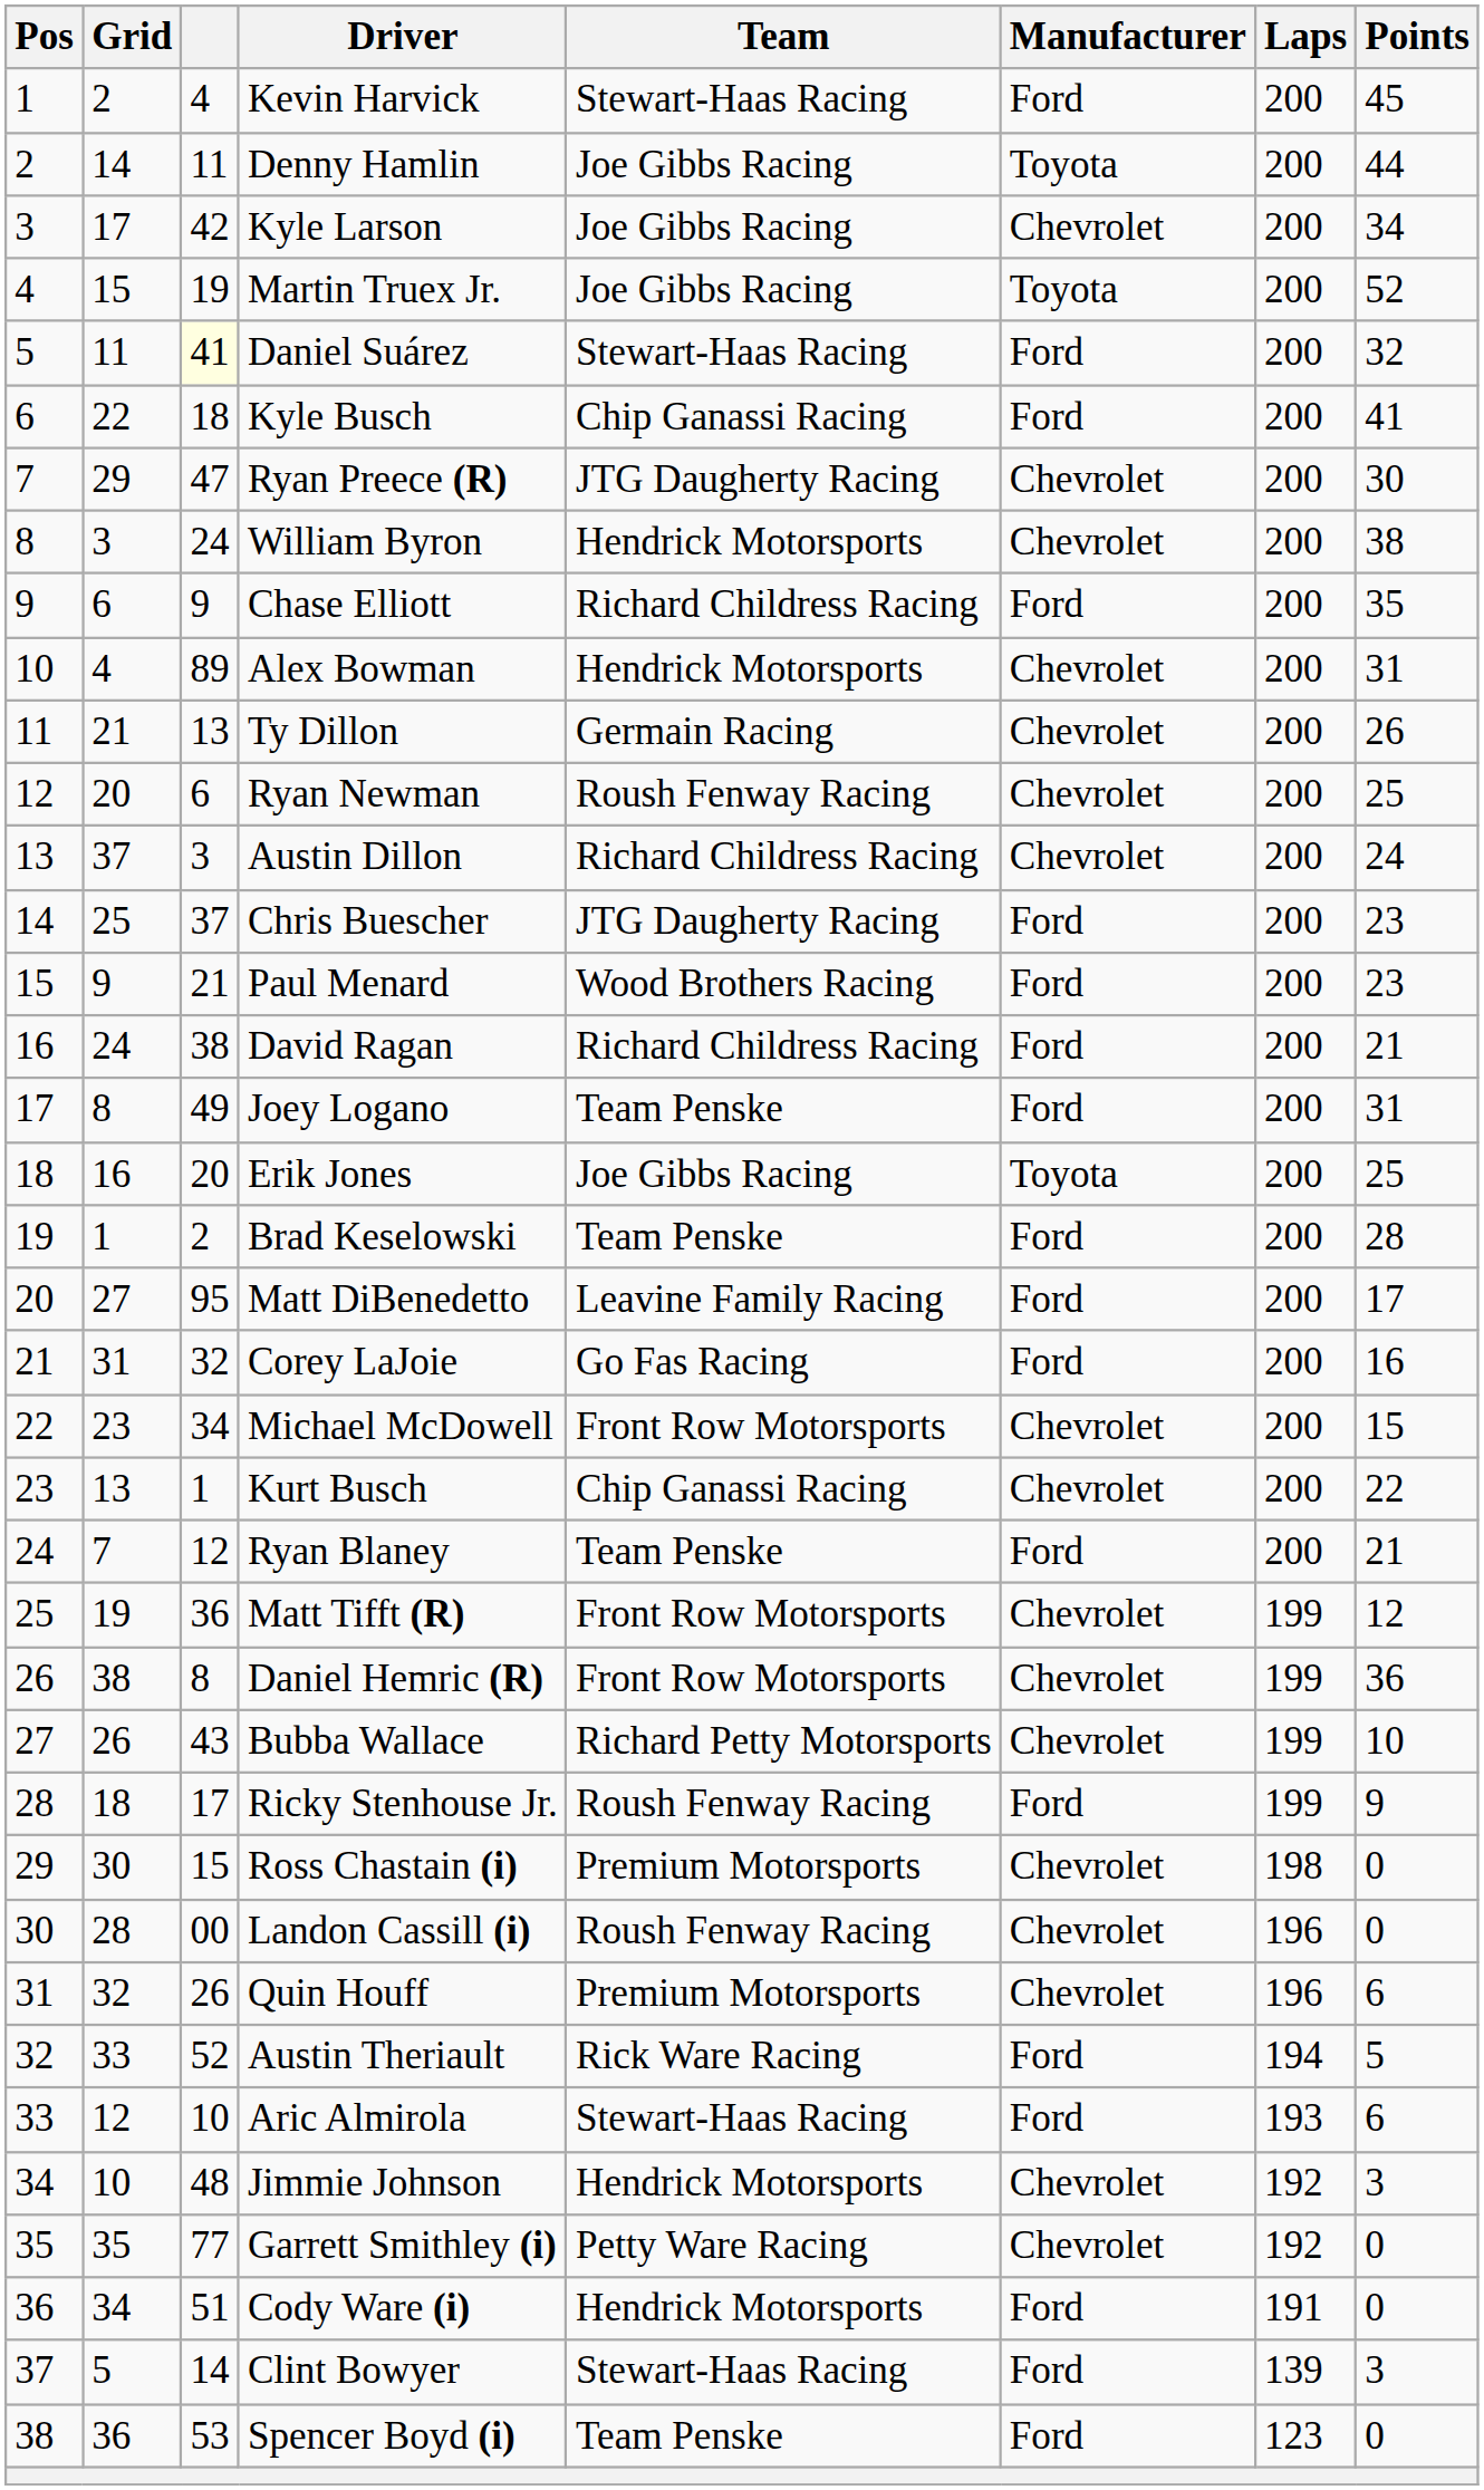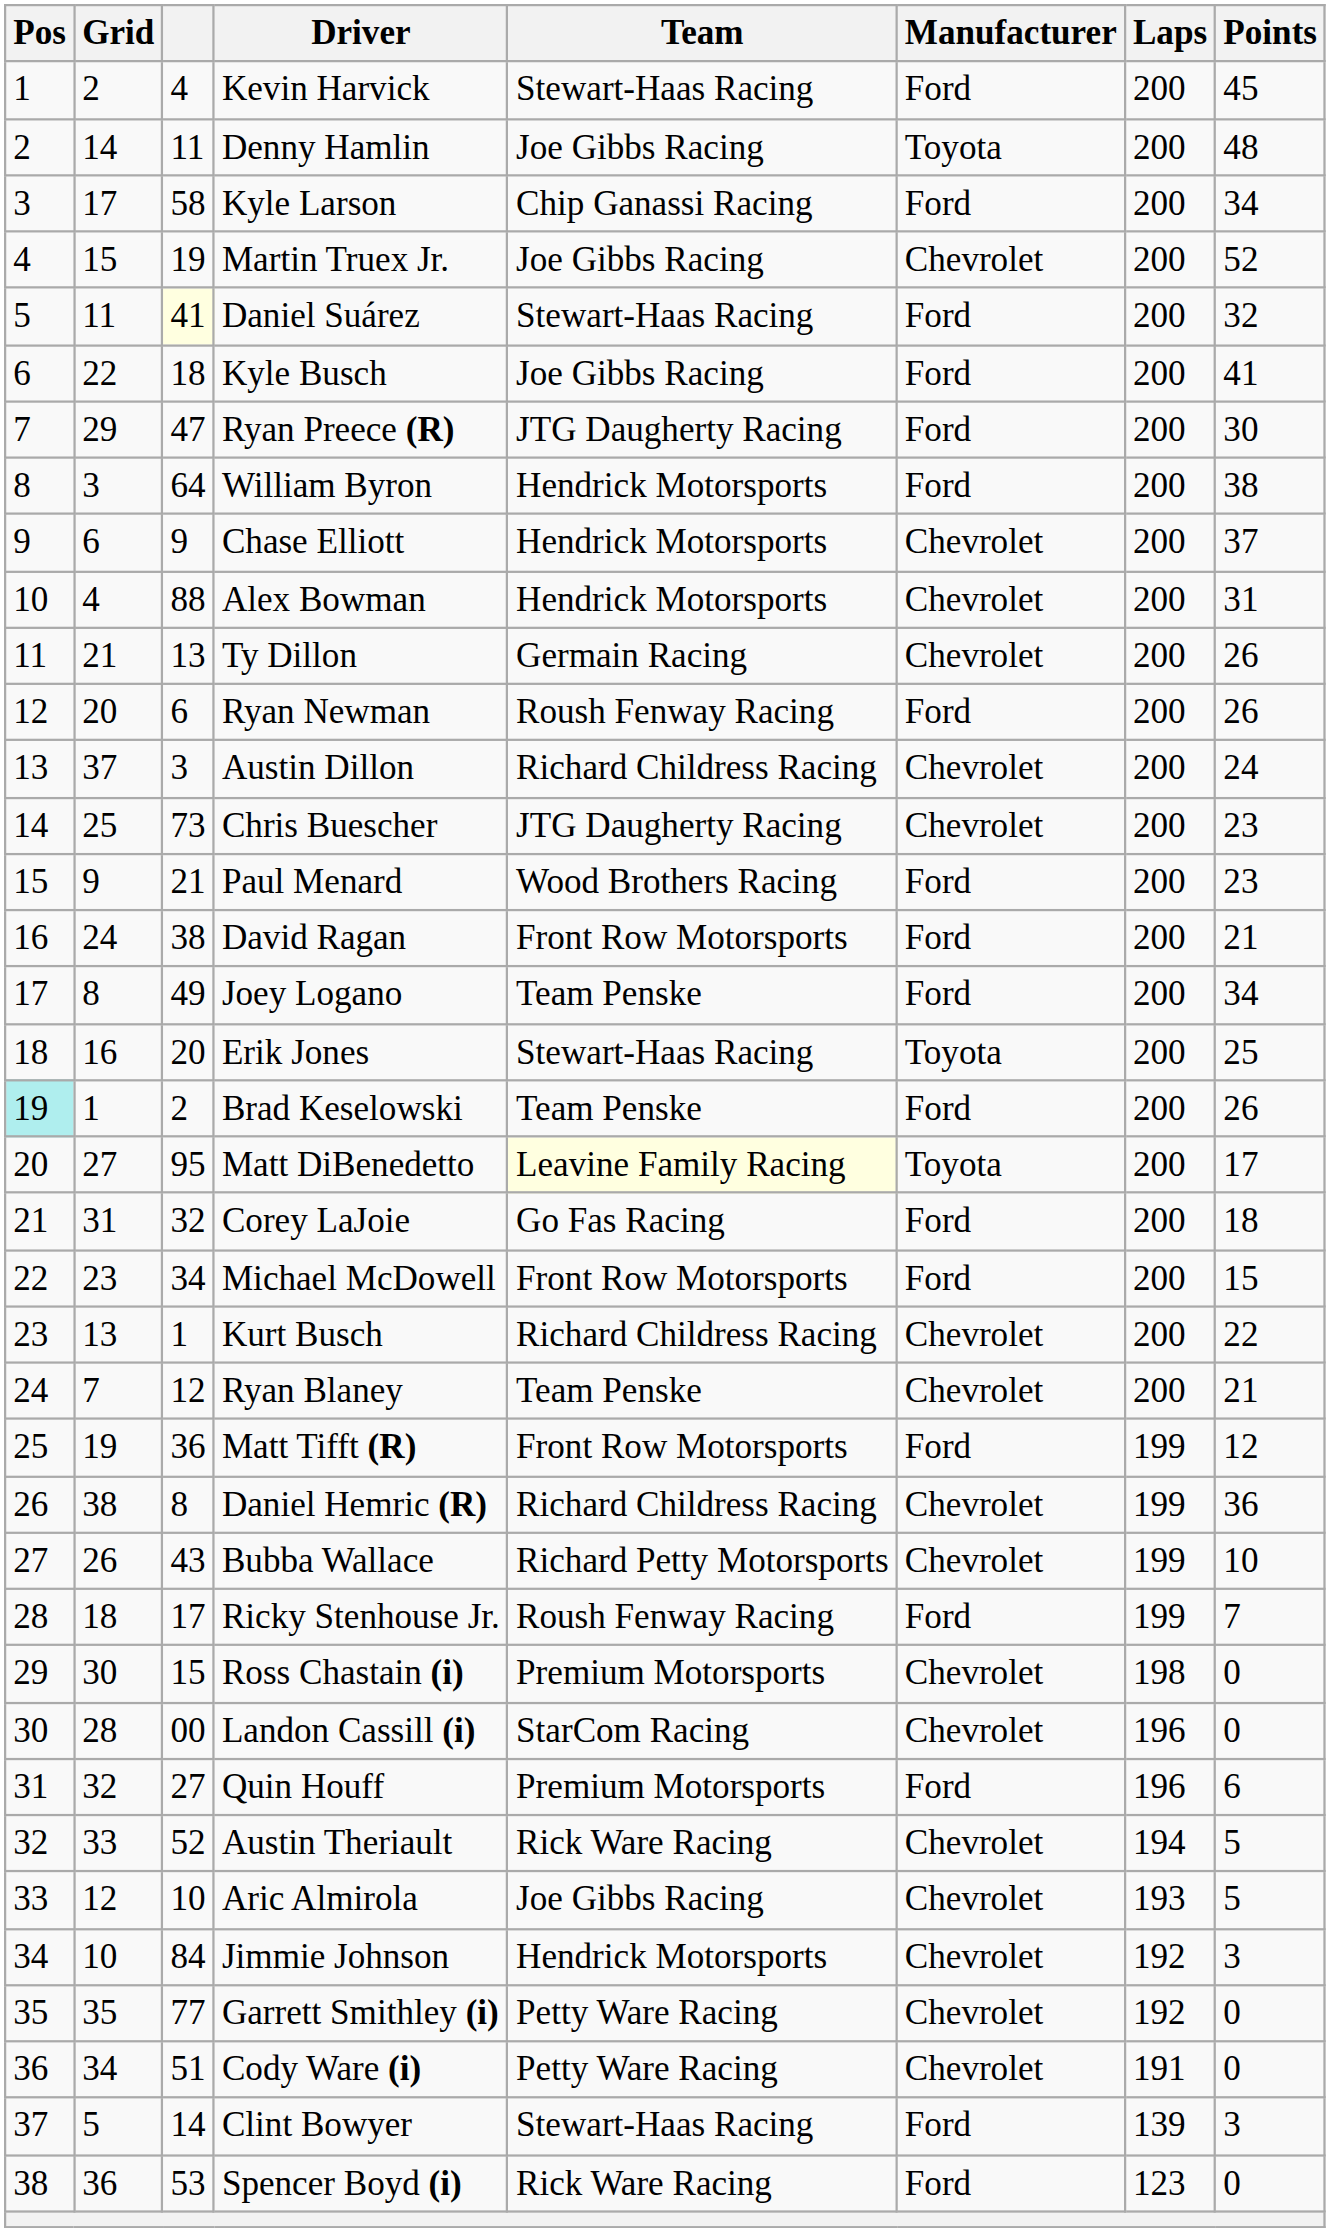 <table class="wikitable" style="font-size:98%">
 <tr>
 <th>Pos</th>
 <th>Grid</th>
 <th></th>
 <th>Driver</th>
 <th>Team</th>
 <th>Manufacturer</th>
 <th>Laps</th>
 <th>Points</th>
 </tr>
 <tr>
 <td>1</td>
 <td>2</td>
 <td>4</td>
 <td>Kevin Harvick</td>
 <td>Stewart-Haas Racing</td>
 <td>Ford</td>
 <td>200</td>
 <td>45</td>
 </tr>
 <tr>
 <td>2</td>
 <td>14</td>
 <td>11</td>
 <td>Denny Hamlin</td>
 <td>Joe Gibbs Racing</td>
 <td>Toyota</td>
 <td>200</td>
-<td>44</td>
+<td>48</td>
 </tr>
 <tr>
 <td>3</td>
 <td>17</td>
-<td>42</td>
+<td>58</td>
 <td>Kyle Larson</td>
-<td>Joe Gibbs Racing</td>
-<td>Chevrolet</td>
+<td>Chip Ganassi Racing</td>
+<td>Ford</td>
 <td>200</td>
 <td>34</td>
 </tr>
 <tr>
 <td>4</td>
 <td>15</td>
 <td>19</td>
 <td>Martin Truex Jr.</td>
 <td>Joe Gibbs Racing</td>
-<td>Toyota</td>
+<td>Chevrolet</td>
 <td>200</td>
 <td>52</td>
 </tr>
 <tr>
 <td>5</td>
 <td>11</td>
 <td style="background: lightyellow;">41</td>
 <td>Daniel Suárez</td>
 <td>Stewart-Haas Racing</td>
 <td>Ford</td>
 <td>200</td>
 <td>32</td>
 </tr>
 <tr>
 <td>6</td>
 <td>22</td>
 <td>18</td>
 <td>Kyle Busch</td>
-<td>Chip Ganassi Racing</td>
+<td>Joe Gibbs Racing</td>
 <td>Ford</td>
 <td>200</td>
 <td>41</td>
 </tr>
 <tr>
 <td>7</td>
 <td>29</td>
 <td>47</td>
 <td>Ryan Preece <strong>(R)</strong></td>
 <td>JTG Daugherty Racing</td>
-<td>Chevrolet</td>
+<td>Ford</td>
 <td>200</td>
 <td>30</td>
 </tr>
 <tr>
 <td>8</td>
 <td>3</td>
-<td>24</td>
+<td>64</td>
 <td>William Byron</td>
 <td>Hendrick Motorsports</td>
-<td>Chevrolet</td>
+<td>Ford</td>
 <td>200</td>
 <td>38</td>
 </tr>
 <tr>
 <td>9</td>
 <td>6</td>
 <td>9</td>
 <td>Chase Elliott</td>
-<td>Richard Childress Racing</td>
-<td>Ford</td>
+<td>Hendrick Motorsports</td>
+<td>Chevrolet</td>
 <td>200</td>
-<td>35</td>
+<td>37</td>
 </tr>
 <tr>
 <td>10</td>
 <td>4</td>
-<td>89</td>
+<td>88</td>
 <td>Alex Bowman</td>
 <td>Hendrick Motorsports</td>
 <td>Chevrolet</td>
 <td>200</td>
 <td>31</td>
 </tr>
 <tr>
 <td>11</td>
 <td>21</td>
 <td>13</td>
 <td>Ty Dillon</td>
 <td>Germain Racing</td>
 <td>Chevrolet</td>
 <td>200</td>
 <td>26</td>
 </tr>
 <tr>
 <td>12</td>
 <td>20</td>
 <td>6</td>
 <td>Ryan Newman</td>
 <td>Roush Fenway Racing</td>
-<td>Chevrolet</td>
+<td>Ford</td>
 <td>200</td>
-<td>25</td>
+<td>26</td>
 </tr>
 <tr>
 <td>13</td>
 <td>37</td>
 <td>3</td>
 <td>Austin Dillon</td>
 <td>Richard Childress Racing</td>
 <td>Chevrolet</td>
 <td>200</td>
 <td>24</td>
 </tr>
 <tr>
 <td>14</td>
 <td>25</td>
-<td>37</td>
+<td>73</td>
 <td>Chris Buescher</td>
 <td>JTG Daugherty Racing</td>
-<td>Ford</td>
+<td>Chevrolet</td>
 <td>200</td>
 <td>23</td>
 </tr>
 <tr>
 <td>15</td>
 <td>9</td>
 <td>21</td>
 <td>Paul Menard</td>
 <td>Wood Brothers Racing</td>
 <td>Ford</td>
 <td>200</td>
 <td>23</td>
 </tr>
 <tr>
 <td>16</td>
 <td>24</td>
 <td>38</td>
 <td>David Ragan</td>
-<td>Richard Childress Racing</td>
+<td>Front Row Motorsports</td>
 <td>Ford</td>
 <td>200</td>
 <td>21</td>
 </tr>
 <tr>
 <td>17</td>
 <td>8</td>
 <td>49</td>
 <td>Joey Logano</td>
 <td>Team Penske</td>
 <td>Ford</td>
 <td>200</td>
-<td>31</td>
+<td>34</td>
 </tr>
 <tr>
 <td>18</td>
 <td>16</td>
 <td>20</td>
 <td>Erik Jones</td>
-<td>Joe Gibbs Racing</td>
+<td>Stewart-Haas Racing</td>
 <td>Toyota</td>
 <td>200</td>
 <td>25</td>
 </tr>
 <tr>
-<td>19</td>
+<td style="background: paleturquoise;">19</td>
 <td>1</td>
 <td>2</td>
 <td>Brad Keselowski</td>
 <td>Team Penske</td>
 <td>Ford</td>
 <td>200</td>
-<td>28</td>
+<td>26</td>
 </tr>
 <tr>
 <td>20</td>
 <td>27</td>
 <td>95</td>
 <td>Matt DiBenedetto</td>
-<td>Leavine Family Racing</td>
-<td>Ford</td>
+<td style="background: lightyellow;">Leavine Family Racing</td>
+<td>Toyota</td>
 <td>200</td>
 <td>17</td>
 </tr>
 <tr>
 <td>21</td>
 <td>31</td>
 <td>32</td>
 <td>Corey LaJoie</td>
 <td>Go Fas Racing</td>
 <td>Ford</td>
 <td>200</td>
-<td>16</td>
+<td>18</td>
 </tr>
 <tr>
 <td>22</td>
 <td>23</td>
 <td>34</td>
 <td>Michael McDowell</td>
 <td>Front Row Motorsports</td>
-<td>Chevrolet</td>
+<td>Ford</td>
 <td>200</td>
 <td>15</td>
 </tr>
 <tr>
 <td>23</td>
 <td>13</td>
 <td>1</td>
 <td>Kurt Busch</td>
-<td>Chip Ganassi Racing</td>
+<td>Richard Childress Racing</td>
 <td>Chevrolet</td>
 <td>200</td>
 <td>22</td>
 </tr>
 <tr>
 <td>24</td>
 <td>7</td>
 <td>12</td>
 <td>Ryan Blaney</td>
 <td>Team Penske</td>
-<td>Ford</td>
+<td>Chevrolet</td>
 <td>200</td>
 <td>21</td>
 </tr>
 <tr>
 <td>25</td>
 <td>19</td>
 <td>36</td>
 <td>Matt Tifft <strong>(R)</strong></td>
 <td>Front Row Motorsports</td>
-<td>Chevrolet</td>
+<td>Ford</td>
 <td>199</td>
 <td>12</td>
 </tr>
 <tr>
 <td>26</td>
 <td>38</td>
 <td>8</td>
 <td>Daniel Hemric <strong>(R)</strong></td>
-<td>Front Row Motorsports</td>
+<td>Richard Childress Racing</td>
 <td>Chevrolet</td>
 <td>199</td>
 <td>36</td>
 </tr>
 <tr>
 <td>27</td>
 <td>26</td>
 <td>43</td>
 <td>Bubba Wallace</td>
 <td>Richard Petty Motorsports</td>
 <td>Chevrolet</td>
 <td>199</td>
 <td>10</td>
 </tr>
 <tr>
 <td>28</td>
 <td>18</td>
 <td>17</td>
 <td>Ricky Stenhouse Jr.</td>
 <td>Roush Fenway Racing</td>
 <td>Ford</td>
 <td>199</td>
-<td>9</td>
+<td>7</td>
 </tr>
 <tr>
 <td>29</td>
 <td>30</td>
 <td>15</td>
 <td>Ross Chastain <strong>(i)</strong></td>
 <td>Premium Motorsports</td>
 <td>Chevrolet</td>
 <td>198</td>
 <td>0</td>
 </tr>
 <tr>
 <td>30</td>
 <td>28</td>
 <td>00</td>
 <td>Landon Cassill <strong>(i)</strong></td>
-<td>Roush Fenway Racing</td>
+<td>StarCom Racing</td>
 <td>Chevrolet</td>
 <td>196</td>
 <td>0</td>
 </tr>
 <tr>
 <td>31</td>
 <td>32</td>
-<td>26</td>
+<td>27</td>
 <td>Quin Houff</td>
 <td>Premium Motorsports</td>
-<td>Chevrolet</td>
+<td>Ford</td>
 <td>196</td>
 <td>6</td>
 </tr>
 <tr>
 <td>32</td>
 <td>33</td>
 <td>52</td>
 <td>Austin Theriault</td>
 <td>Rick Ware Racing</td>
-<td>Ford</td>
+<td>Chevrolet</td>
 <td>194</td>
 <td>5</td>
 </tr>
 <tr>
 <td>33</td>
 <td>12</td>
 <td>10</td>
 <td>Aric Almirola</td>
-<td>Stewart-Haas Racing</td>
-<td>Ford</td>
+<td>Joe Gibbs Racing</td>
+<td>Chevrolet</td>
 <td>193</td>
-<td>6</td>
+<td>5</td>
 </tr>
 <tr>
 <td>34</td>
 <td>10</td>
-<td>48</td>
+<td>84</td>
 <td>Jimmie Johnson</td>
 <td>Hendrick Motorsports</td>
 <td>Chevrolet</td>
 <td>192</td>
 <td>3</td>
 </tr>
 <tr>
 <td>35</td>
 <td>35</td>
 <td>77</td>
 <td>Garrett Smithley <strong>(i)</strong></td>
 <td>Petty Ware Racing</td>
 <td>Chevrolet</td>
 <td>192</td>
 <td>0</td>
 </tr>
 <tr>
 <td>36</td>
 <td>34</td>
 <td>51</td>
 <td>Cody Ware <strong>(i)</strong></td>
-<td>Hendrick Motorsports</td>
-<td>Ford</td>
+<td>Petty Ware Racing</td>
+<td>Chevrolet</td>
 <td>191</td>
 <td>0</td>
 </tr>
 <tr>
 <td>37</td>
 <td>5</td>
 <td>14</td>
 <td>Clint Bowyer</td>
 <td>Stewart-Haas Racing</td>
 <td>Ford</td>
 <td>139</td>
 <td>3</td>
 </tr>
 <tr>
 <td>38</td>
 <td>36</td>
 <td>53</td>
 <td>Spencer Boyd <strong>(i)</strong></td>
-<td>Team Penske</td>
+<td>Rick Ware Racing</td>
 <td>Ford</td>
 <td>123</td>
 <td>0</td>
 </tr>
 <tr>
 <th colspan="8"></th>
 </tr>
 </table>
